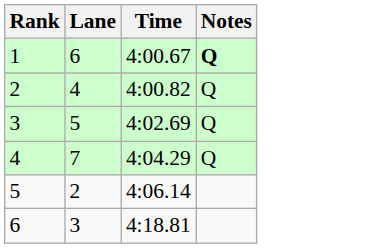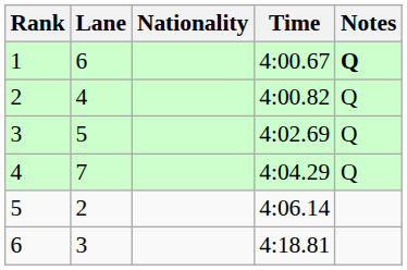 <table class="wikitable">
 <tr>
 <th>Rank</th>
 <th>Lane</th>
+<th>Nationality</th>
 <th>Time</th>
 <th>Notes</th>
 </tr>
 <tr bgcolor=ccffcc>
 <td>1</td>
 <td>6</td>
+<td></td>
 <td>4:00.67</td>
 <td><strong>Q</strong></td>
 </tr>
 <tr bgcolor=ccffcc>
 <td>2</td>
 <td>4</td>
+<td></td>
 <td>4:00.82</td>
 <td>Q</td>
 </tr>
 <tr bgcolor=ccffcc>
 <td>3</td>
 <td>5</td>
+<td></td>
 <td>4:02.69</td>
 <td>Q</td>
 </tr>
 <tr bgcolor=ccffcc>
 <td>4</td>
 <td>7</td>
+<td></td>
 <td>4:04.29</td>
 <td>Q</td>
 </tr>
 <tr>
 <td>5</td>
 <td>2</td>
+<td></td>
 <td>4:06.14</td>
 <td></td>
 </tr>
 <tr>
 <td>6</td>
 <td>3</td>
+<td></td>
 <td>4:18.81</td>
 <td></td>
 </tr>
 </table>
